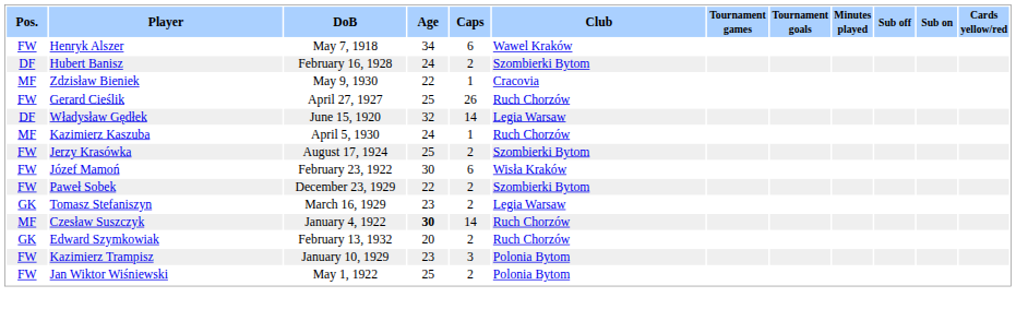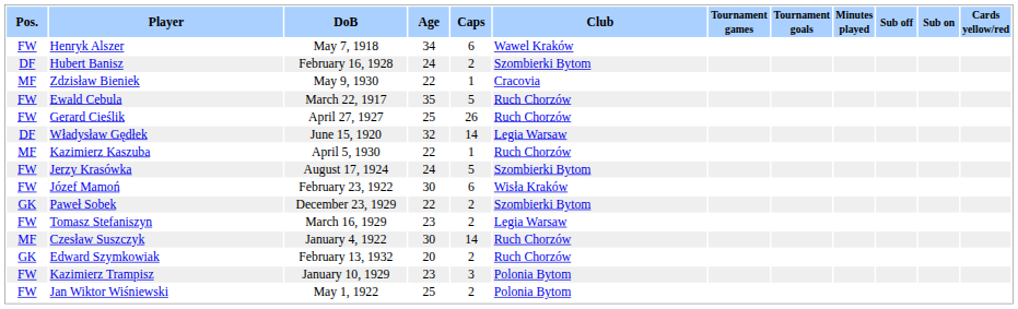 <table border="0" width="100%" style="border: 1px solid #999; background-color:#FFFFFF; text-align:center">
 <tr align="center" bgcolor="#AAD0FF">
 <th width=4%>Pos.</th>
 <th width=23%>Player</th>
 <th width=12%>DoB</th>
 <th width=4%>Age</th>
 <th width=4%>Caps</th>
 <th width=21%>Club</th>
 <th width=6%><small>Tournament<br>games</small></th>
 <th width=6%><small>Tournament<br>goals</small></th>
 <th width=4%><small>Minutes<br>played</small></th>
 <th width=4%><small>Sub off</small></th>
 <th width=4%><small>Sub on</small></th>
 <th width=4%><small>Cards<br>yellow/red</small></th>
 </tr>
 <tr>
 <td><a href='#'>FW</a></td>
 <td align="left"><a href='#'>Henryk Alszer</a></td>
 <td>May 7, 1918</td>
 <td>34</td>
 <td>6</td>
 <td align="left"> <a href='#'>Wawel Kraków</a></td>
 <td></td>
 <td></td>
 <td></td>
 <td></td>
 <td></td>
 <td></td>
 </tr>
 <tr bgcolor="#EFEFEF">
 <td><a href='#'>DF</a></td>
 <td align="left"><a href='#'>Hubert Banisz</a></td>
 <td>February 16, 1928</td>
 <td>24</td>
 <td>2</td>
 <td align="left"> <a href='#'>Szombierki Bytom</a></td>
 <td></td>
 <td></td>
 <td></td>
 <td></td>
 <td></td>
 <td></td>
 </tr>
 <tr>
 <td><a href='#'>MF</a></td>
 <td align="left"><a href='#'>Zdzisław Bieniek</a></td>
 <td>May 9, 1930</td>
 <td>22</td>
 <td>1</td>
 <td align="left"> <a href='#'>Cracovia</a></td>
 <td></td>
 <td></td>
 <td></td>
 <td></td>
 <td></td>
 <td></td>
 </tr>
+<tr bgcolor="#EFEFEF">
+<td><a href='#'>FW</a></td>
+<td align="left"><a href='#'>Ewald Cebula</a></td>
+<td>March 22, 1917</td>
+<td>35</td>
+<td>5</td>
+<td align="left"> <a href='#'>Ruch Chorzów</a></td>
+<td></td>
+<td></td>
+<td></td>
+<td></td>
+<td></td>
+<td></td>
+</tr>
 <tr>
 <td><a href='#'>FW</a></td>
 <td align="left"><a href='#'>Gerard Cieślik</a></td>
 <td>April 27, 1927</td>
 <td>25</td>
 <td>26</td>
 <td align="left"> <a href='#'>Ruch Chorzów</a></td>
 <td></td>
 <td></td>
 <td></td>
 <td></td>
 <td></td>
 <td></td>
 </tr>
 <tr bgcolor="#EFEFEF">
 <td><a href='#'>DF</a></td>
 <td align="left"><a href='#'>Władysław Gędłek</a></td>
 <td>June 15, 1920</td>
 <td>32</td>
 <td>14</td>
 <td align="left"> <a href='#'>Legia Warsaw</a></td>
 <td></td>
 <td></td>
 <td></td>
 <td></td>
 <td></td>
 <td></td>
 </tr>
 <tr>
 <td><a href='#'>MF</a></td>
 <td align="left"><a href='#'>Kazimierz Kaszuba</a></td>
 <td>April 5, 1930</td>
-<td>24</td>
+<td>22</td>
 <td>1</td>
 <td align="left"> <a href='#'>Ruch Chorzów</a></td>
 <td></td>
 <td></td>
 <td></td>
 <td></td>
 <td></td>
 <td></td>
 </tr>
 <tr bgcolor="#EFEFEF">
 <td><a href='#'>FW</a></td>
 <td align="left"><a href='#'>Jerzy Krasówka</a></td>
 <td>August 17, 1924</td>
-<td>25</td>
-<td>2</td>
+<td>24</td>
+<td>5</td>
 <td align="left"> <a href='#'>Szombierki Bytom</a></td>
 <td></td>
 <td></td>
 <td></td>
 <td></td>
 <td></td>
 <td></td>
 </tr>
 <tr>
 <td><a href='#'>FW</a></td>
 <td align="left"><a href='#'>Józef Mamoń</a></td>
 <td>February 23, 1922</td>
 <td>30</td>
 <td>6</td>
 <td align="left"> <a href='#'>Wisła Kraków</a></td>
 <td></td>
 <td></td>
 <td></td>
 <td></td>
 <td></td>
 <td></td>
 </tr>
 <tr bgcolor="#EFEFEF">
-<td><a href='#'>FW</a></td>
+<td><a href='#'>GK</a></td>
 <td align="left"><a href='#'>Paweł Sobek</a></td>
 <td>December 23, 1929</td>
 <td>22</td>
 <td>2</td>
 <td align="left"> <a href='#'>Szombierki Bytom</a></td>
 <td></td>
 <td></td>
 <td></td>
 <td></td>
 <td></td>
 <td></td>
 </tr>
 <tr>
-<td><a href='#'>GK</a></td>
+<td><a href='#'>FW</a></td>
 <td align="left"><a href='#'>Tomasz Stefaniszyn</a></td>
 <td>March 16, 1929</td>
 <td>23</td>
 <td>2</td>
 <td align="left"> <a href='#'>Legia Warsaw</a></td>
 <td></td>
 <td></td>
 <td></td>
 <td></td>
 <td></td>
 <td></td>
 </tr>
 <tr bgcolor="#EFEFEF">
 <td><a href='#'>MF</a></td>
 <td align="left"><a href='#'>Czesław Suszczyk</a></td>
 <td>January 4, 1922</td>
-<td><strong>30</strong></td>
+<td>30</td>
 <td>14</td>
 <td align="left"> <a href='#'>Ruch Chorzów</a></td>
 <td></td>
 <td></td>
 <td></td>
 <td></td>
 <td></td>
 <td></td>
 </tr>
 <tr>
 <td><a href='#'>GK</a></td>
 <td align="left"><a href='#'>Edward Szymkowiak</a></td>
 <td>February 13, 1932</td>
 <td>20</td>
 <td>2</td>
 <td align="left"> <a href='#'>Ruch Chorzów</a></td>
 <td></td>
 <td></td>
 <td></td>
 <td></td>
 <td></td>
 <td></td>
 </tr>
 <tr bgcolor="#EFEFEF">
 <td><a href='#'>FW</a></td>
 <td align="left"><a href='#'>Kazimierz Trampisz</a></td>
 <td>January 10, 1929</td>
 <td>23</td>
 <td>3</td>
 <td align="left"> <a href='#'>Polonia Bytom</a></td>
 <td></td>
 <td></td>
 <td></td>
 <td></td>
 <td></td>
 <td></td>
 </tr>
 <tr>
 <td><a href='#'>FW</a></td>
 <td align="left"><a href='#'>Jan Wiktor Wiśniewski</a></td>
 <td>May 1, 1922</td>
 <td>25</td>
 <td>2</td>
 <td align="left"> <a href='#'>Polonia Bytom</a></td>
 <td></td>
 <td></td>
 <td></td>
 <td></td>
 <td></td>
 <td></td>
 </tr>
 <tr>
 </tr>
 </table>
